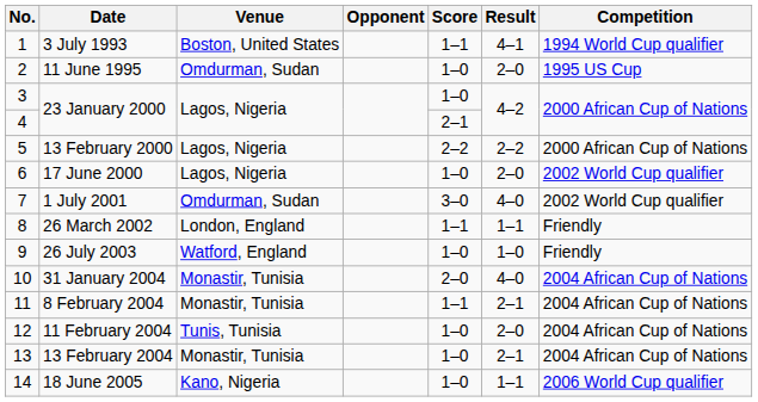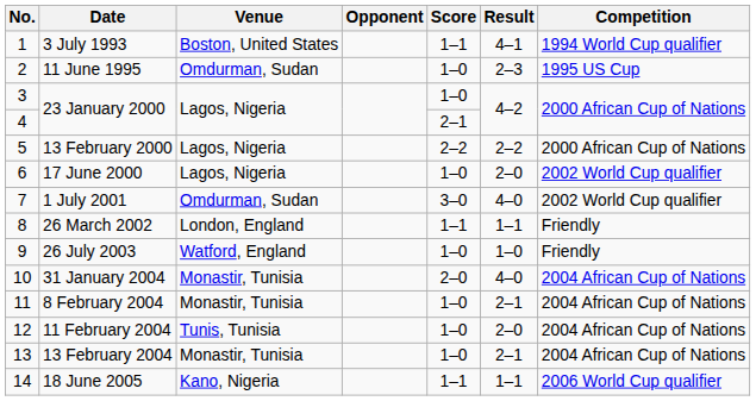 <table class="wikitable sortable">
 <tr>
 <th scope="col">No.</th>
 <th scope="col">Date</th>
 <th scope="col">Venue</th>
 <th scope="col">Opponent</th>
 <th scope="col">Score</th>
 <th scope="col">Result</th>
 <th scope="col">Competition</th>
 </tr>
 <tr>
 <td align="center">1</td>
 <td>3 July 1993</td>
 <td><a href='#'>Boston</a>, United States</td>
 <td></td>
 <td align="center">1–1</td>
 <td align="center">4–1</td>
 <td><a href='#'>1994 World Cup qualifier</a></td>
 </tr>
 <tr>
 <td align="center">2</td>
 <td>11 June 1995</td>
 <td><a href='#'>Omdurman</a>, Sudan</td>
 <td></td>
 <td align="center">1–0</td>
-<td align="center">2–0</td>
+<td align="center">2–3</td>
 <td><a href='#'>1995 US Cup</a></td>
 </tr>
 <tr>
 <td align="center">3</td>
 <td rowspan="2">23 January 2000</td>
 <td rowspan="2">Lagos, Nigeria</td>
 <td rowspan="2"></td>
 <td align="center">1–0</td>
 <td rowspan="2" align="center">4–2</td>
 <td rowspan="2"><a href='#'>2000 African Cup of Nations</a></td>
 </tr>
 <tr>
 <td align="center">4</td>
 <td align="center">2–1</td>
 </tr>
 <tr>
 <td align="center">5</td>
 <td>13 February 2000</td>
 <td>Lagos, Nigeria</td>
 <td></td>
 <td align="center">2–2</td>
 <td align="center">2–2</td>
 <td>2000 African Cup of Nations</td>
 </tr>
 <tr>
 <td align="center">6</td>
 <td>17 June 2000</td>
 <td>Lagos, Nigeria</td>
 <td></td>
 <td align="center">1–0</td>
 <td align="center">2–0</td>
 <td><a href='#'>2002 World Cup qualifier</a></td>
 </tr>
 <tr>
 <td align="center">7</td>
 <td>1 July 2001</td>
 <td><a href='#'>Omdurman</a>, Sudan</td>
 <td></td>
 <td align="center">3–0</td>
 <td align="center">4–0</td>
 <td>2002 World Cup qualifier</td>
 </tr>
 <tr>
 <td align="center">8</td>
 <td>26 March 2002</td>
 <td>London, England</td>
 <td></td>
 <td align="center">1–1</td>
 <td align="center">1–1</td>
 <td>Friendly</td>
 </tr>
 <tr>
 <td align="center">9</td>
 <td>26 July 2003</td>
 <td><a href='#'>Watford</a>, England</td>
 <td></td>
 <td align="center">1–0</td>
 <td align="center">1–0</td>
 <td>Friendly</td>
 </tr>
 <tr>
 <td align="center">10</td>
 <td>31 January 2004</td>
 <td><a href='#'>Monastir</a>, Tunisia</td>
 <td></td>
 <td align="center">2–0</td>
 <td align="center">4–0</td>
 <td><a href='#'>2004 African Cup of Nations</a></td>
 </tr>
 <tr>
 <td align="center">11</td>
 <td>8 February 2004</td>
 <td>Monastir, Tunisia</td>
 <td></td>
-<td align="center">1–1</td>
+<td align="center">1–0</td>
 <td align="center">2–1</td>
 <td>2004 African Cup of Nations</td>
 </tr>
 <tr>
 <td align="center">12</td>
 <td>11 February 2004</td>
 <td><a href='#'>Tunis</a>, Tunisia</td>
 <td></td>
 <td align="center">1–0</td>
 <td align="center">2–0</td>
 <td>2004 African Cup of Nations</td>
 </tr>
 <tr>
 <td align="center">13</td>
 <td>13 February 2004</td>
 <td>Monastir, Tunisia</td>
 <td></td>
 <td align="center">1–0</td>
 <td align="center">2–1</td>
 <td>2004 African Cup of Nations</td>
 </tr>
 <tr>
 <td align="center">14</td>
 <td>18 June 2005</td>
 <td><a href='#'>Kano</a>, Nigeria</td>
 <td></td>
-<td align="center">1–0</td>
+<td align="center">1–1</td>
 <td align="center">1–1</td>
 <td><a href='#'>2006 World Cup qualifier</a></td>
 </tr>
 </table>
